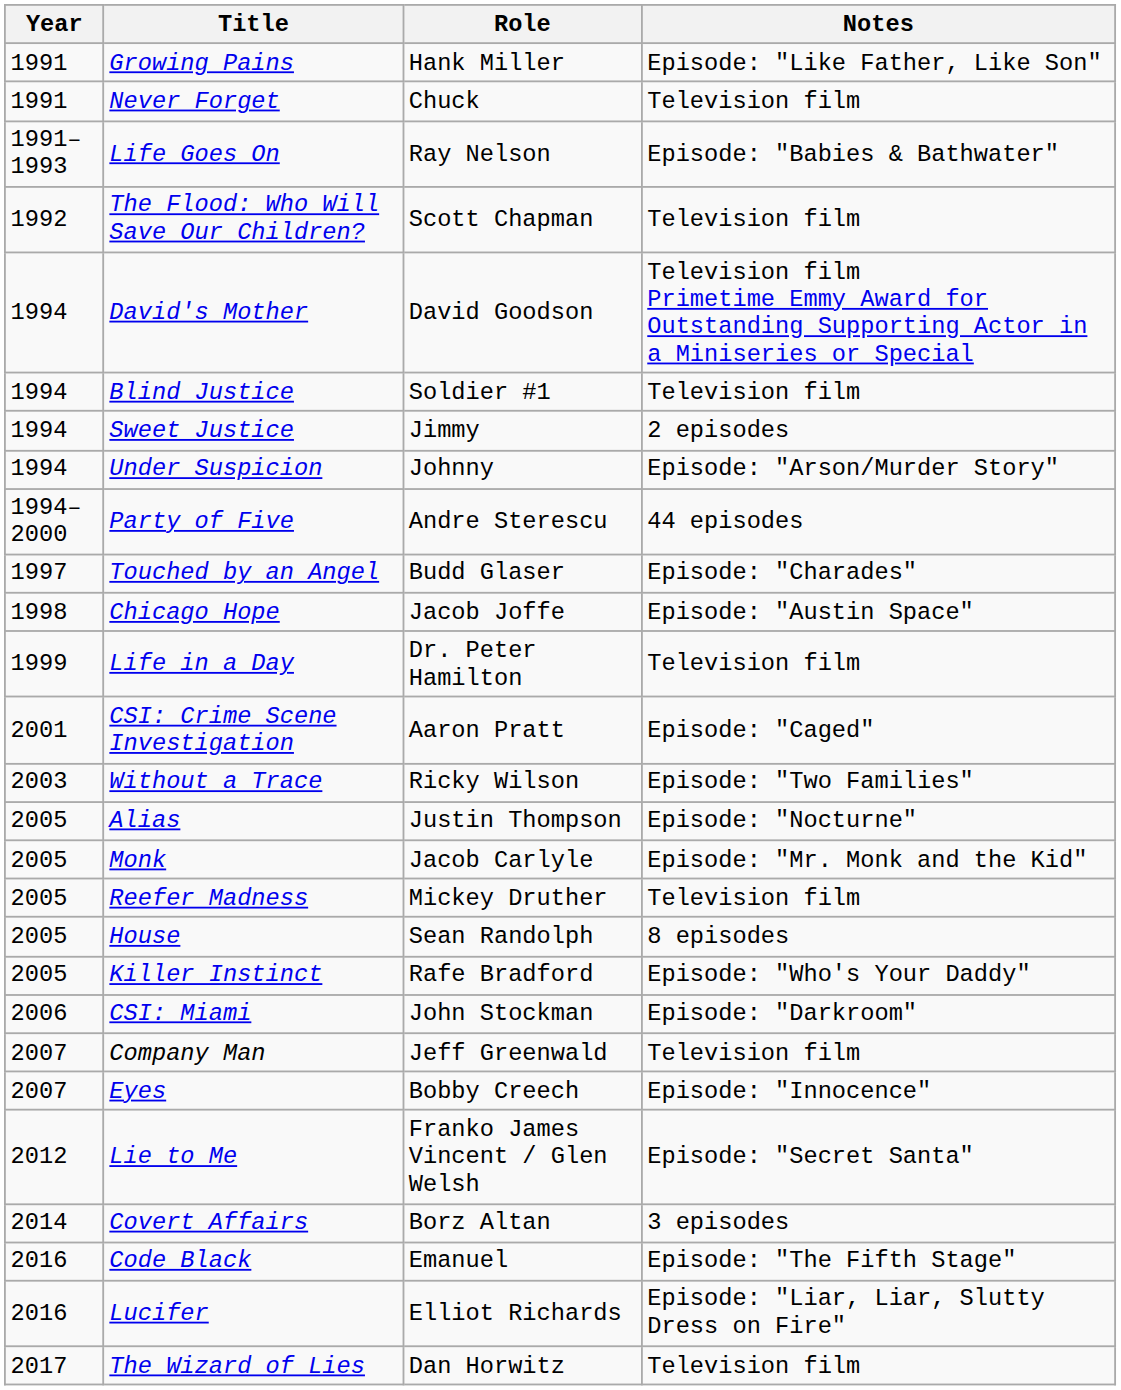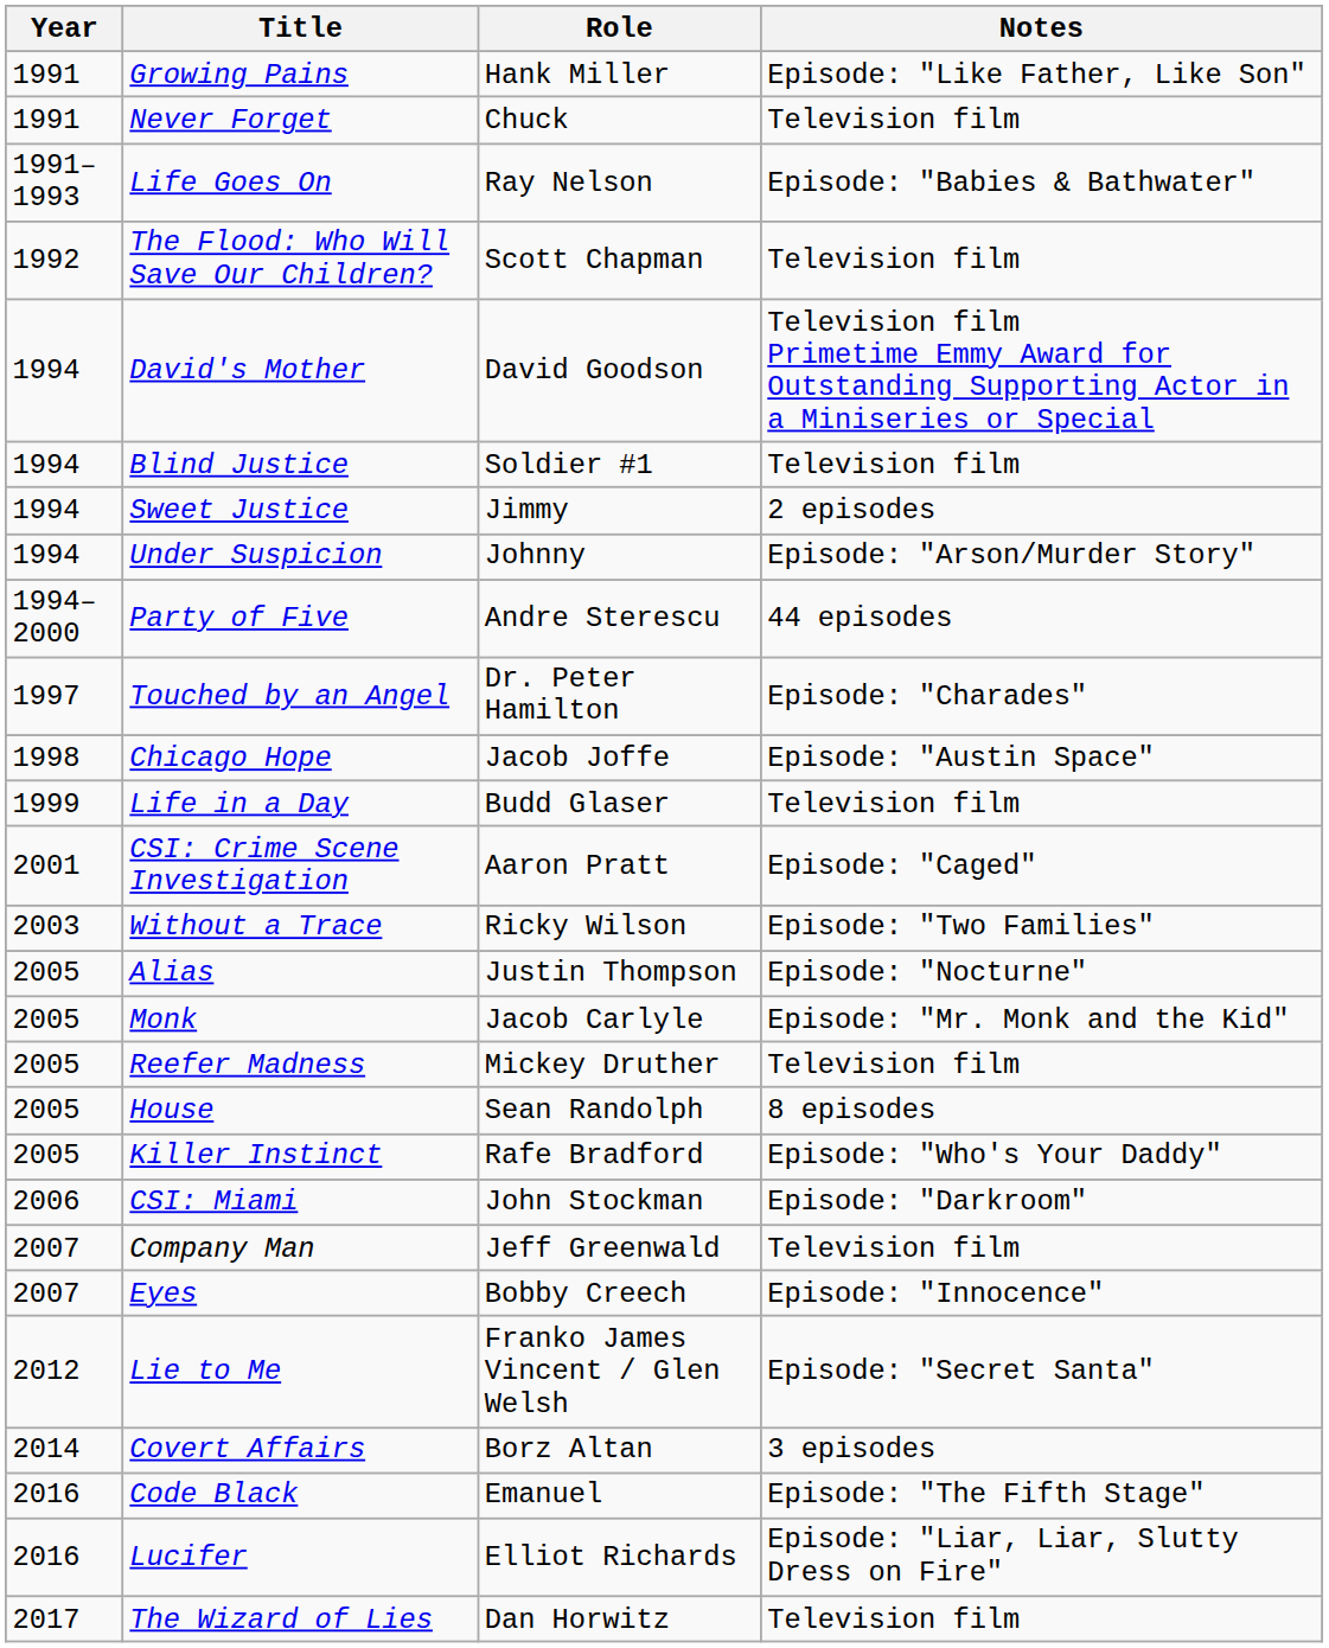 <table class="wikitable sortable">
 <tr>
 <th>Year</th>
 <th>Title</th>
 <th>Role</th>
 <th class="unsortable">Notes</th>
 </tr>
 <tr>
 <td>1991</td>
 <td><em><a href='#'>Growing Pains</a></em></td>
 <td>Hank Miller</td>
 <td>Episode: "Like Father, Like Son"</td>
 </tr>
 <tr>
 <td>1991</td>
 <td><em><a href='#'>Never Forget</a></em></td>
 <td>Chuck</td>
 <td>Television film</td>
 </tr>
 <tr>
 <td>1991–1993</td>
 <td><em><a href='#'>Life Goes On</a></em></td>
 <td>Ray Nelson</td>
 <td>Episode: "Babies & Bathwater"</td>
 </tr>
 <tr>
 <td>1992</td>
 <td><em><a href='#'>The Flood: Who Will Save Our Children?</a></em></td>
 <td>Scott Chapman</td>
 <td>Television film</td>
 </tr>
 <tr>
 <td>1994</td>
 <td><em><a href='#'>David's Mother</a></em></td>
 <td>David Goodson</td>
 <td>Television film<br><a href='#'>Primetime Emmy Award for Outstanding Supporting Actor in a Miniseries or Special</a></td>
 </tr>
 <tr>
 <td>1994</td>
 <td><em><a href='#'>Blind Justice</a></em></td>
 <td>Soldier #1</td>
 <td>Television film</td>
 </tr>
 <tr>
 <td>1994</td>
 <td><em><a href='#'>Sweet Justice</a></em></td>
 <td>Jimmy</td>
 <td>2 episodes</td>
 </tr>
 <tr>
 <td>1994</td>
 <td><em><a href='#'>Under Suspicion</a></em></td>
 <td>Johnny</td>
 <td>Episode: "Arson/Murder Story"</td>
 </tr>
 <tr>
 <td>1994–2000</td>
 <td><em><a href='#'>Party of Five</a></em></td>
 <td>Andre Sterescu</td>
 <td>44 episodes</td>
 </tr>
 <tr>
 <td>1997</td>
 <td><em><a href='#'>Touched by an Angel</a></em></td>
-<td>Budd Glaser</td>
+<td>Dr. Peter Hamilton</td>
 <td>Episode: "Charades"</td>
 </tr>
 <tr>
 <td>1998</td>
 <td><em><a href='#'>Chicago Hope</a></em></td>
 <td>Jacob Joffe</td>
 <td>Episode: "Austin Space"</td>
 </tr>
 <tr>
 <td>1999</td>
 <td><em><a href='#'>Life in a Day</a></em></td>
-<td>Dr. Peter Hamilton</td>
+<td>Budd Glaser</td>
 <td>Television film</td>
 </tr>
 <tr>
 <td>2001</td>
 <td><em><a href='#'>CSI: Crime Scene Investigation</a></em></td>
 <td>Aaron Pratt</td>
 <td>Episode: "Caged"</td>
 </tr>
 <tr>
 <td>2003</td>
 <td><em><a href='#'>Without a Trace</a></em></td>
 <td>Ricky Wilson</td>
 <td>Episode: "Two Families"</td>
 </tr>
 <tr>
 <td>2005</td>
 <td><em><a href='#'>Alias</a></em></td>
 <td>Justin Thompson</td>
 <td>Episode: "Nocturne"</td>
 </tr>
 <tr>
 <td>2005</td>
 <td><em><a href='#'>Monk</a></em></td>
 <td>Jacob Carlyle</td>
 <td>Episode: "Mr. Monk and the Kid"</td>
 </tr>
 <tr>
 <td>2005</td>
 <td><em><a href='#'>Reefer Madness</a></em></td>
 <td>Mickey Druther</td>
 <td>Television film</td>
 </tr>
 <tr>
 <td>2005</td>
 <td><em><a href='#'>House</a></em></td>
 <td>Sean Randolph</td>
 <td>8 episodes</td>
 </tr>
 <tr>
 <td>2005</td>
 <td><em><a href='#'>Killer Instinct</a></em></td>
 <td>Rafe Bradford</td>
 <td>Episode: "Who's Your Daddy"</td>
 </tr>
 <tr>
 <td>2006</td>
 <td><em><a href='#'>CSI: Miami</a></em></td>
 <td>John Stockman</td>
 <td>Episode: "Darkroom"</td>
 </tr>
 <tr>
 <td>2007</td>
 <td><em>Company Man</em></td>
 <td>Jeff Greenwald</td>
 <td>Television film</td>
 </tr>
 <tr>
 <td>2007</td>
 <td><em><a href='#'>Eyes</a></em></td>
 <td>Bobby Creech</td>
 <td>Episode: "Innocence"</td>
 </tr>
 <tr>
 <td>2012</td>
 <td><em><a href='#'>Lie to Me</a></em></td>
 <td>Franko James Vincent / Glen Welsh</td>
 <td>Episode: "Secret Santa"</td>
 </tr>
 <tr>
 <td>2014</td>
 <td><em><a href='#'>Covert Affairs</a></em></td>
 <td>Borz Altan</td>
 <td>3 episodes</td>
 </tr>
 <tr>
 <td>2016</td>
 <td><em><a href='#'>Code Black</a></em></td>
 <td>Emanuel</td>
 <td>Episode: "The Fifth Stage"</td>
 </tr>
 <tr>
 <td>2016</td>
 <td><em><a href='#'>Lucifer</a></em></td>
 <td>Elliot Richards</td>
 <td>Episode: "Liar, Liar, Slutty Dress on Fire"</td>
 </tr>
 <tr>
 <td>2017</td>
 <td><em><a href='#'>The Wizard of Lies</a></em></td>
 <td>Dan Horwitz</td>
 <td>Television film</td>
 </tr>
 </table>
